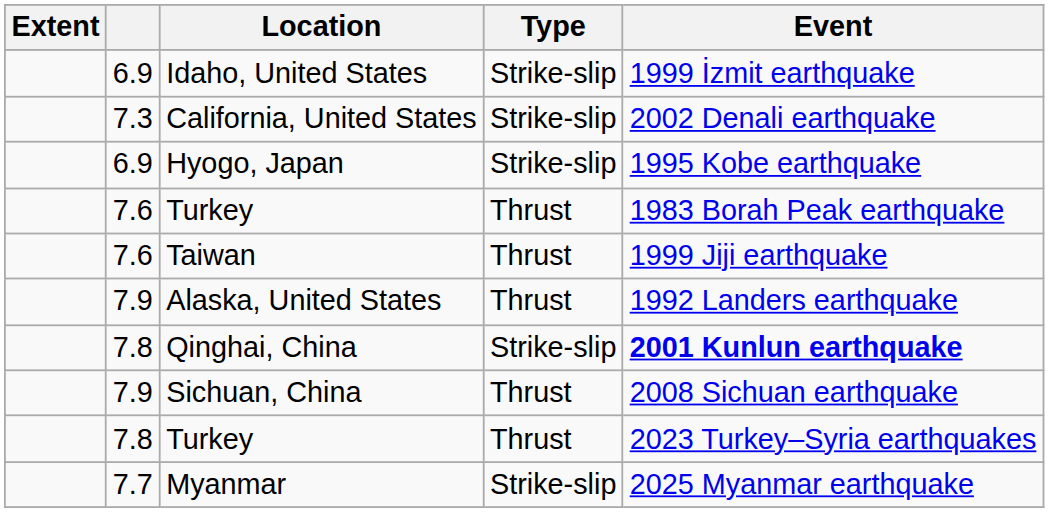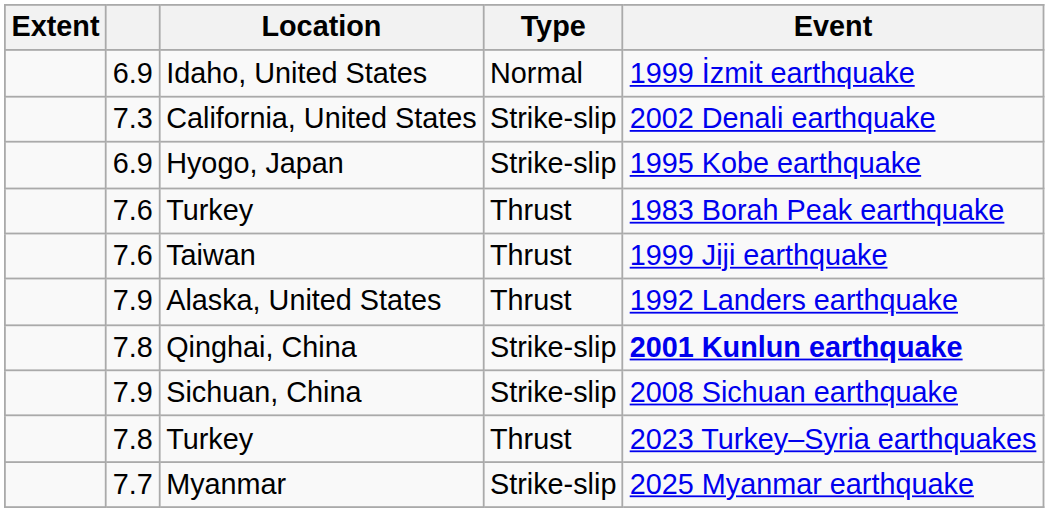 <table class="wikitable sortable">
 <tr>
 <th>Extent</th>
 <th></th>
 <th>Location</th>
 <th>Type</th>
 <th>Event</th>
 </tr>
 <tr>
 <td></td>
 <td>6.9</td>
 <td>Idaho, United States</td>
-<td>Strike-slip</td>
+<td>Normal</td>
 <td><a href='#'>1999 İzmit earthquake</a></td>
 </tr>
 <tr>
 <td></td>
 <td>7.3</td>
 <td>California, United States</td>
 <td>Strike-slip</td>
 <td><a href='#'>2002 Denali earthquake</a></td>
 </tr>
 <tr>
 <td></td>
 <td>6.9</td>
 <td>Hyogo, Japan</td>
 <td>Strike-slip</td>
 <td><a href='#'>1995 Kobe earthquake</a></td>
 </tr>
 <tr>
 <td></td>
 <td>7.6</td>
 <td>Turkey</td>
 <td>Thrust</td>
 <td><a href='#'>1983 Borah Peak earthquake</a></td>
 </tr>
 <tr>
 <td></td>
 <td>7.6</td>
 <td>Taiwan</td>
 <td>Thrust</td>
 <td><a href='#'>1999 Jiji earthquake</a></td>
 </tr>
 <tr>
 <td></td>
 <td>7.9</td>
 <td>Alaska, United States</td>
 <td>Thrust</td>
 <td><a href='#'>1992 Landers earthquake</a></td>
 </tr>
 <tr>
 <td></td>
 <td>7.8</td>
 <td>Qinghai, China</td>
 <td>Strike-slip</td>
 <td><strong><a href='#'>2001 Kunlun earthquake</a></strong></td>
 </tr>
 <tr>
 <td></td>
 <td>7.9</td>
 <td>Sichuan, China</td>
-<td>Thrust</td>
+<td>Strike-slip</td>
 <td><a href='#'>2008 Sichuan earthquake</a></td>
 </tr>
 <tr>
 <td></td>
 <td>7.8</td>
 <td>Turkey</td>
 <td>Thrust</td>
 <td><a href='#'>2023 Turkey–Syria earthquakes</a></td>
 </tr>
 <tr>
 <td></td>
 <td>7.7</td>
 <td>Myanmar</td>
 <td>Strike-slip</td>
 <td><a href='#'>2025 Myanmar earthquake</a></td>
 </tr>
 </table>
